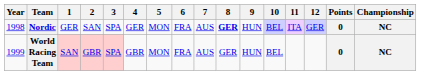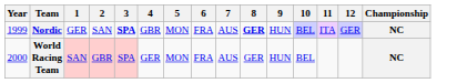 <table class="wikitable" style="text-align:center; font-size:90%">
 <tr>
 <th>Year</th>
 <th>Team</th>
 <th>1</th>
 <th>2</th>
 <th>3</th>
 <th>4</th>
 <th>5</th>
 <th>6</th>
 <th>7</th>
 <th>8</th>
 <th>9</th>
 <th>10</th>
 <th>11</th>
 <th>12</th>
-<th>Points</th>
 <th>Championship</th>
 </tr>
 <tr>
-<td><a href='#'>1998</a></td>
+<td><a href='#'>1999</a></td>
 <th><a href='#'>Nordic</a></th>
 <td><a href='#'>GER</a></td>
 <td><a href='#'>SAN</a></td>
-<td><a href='#'>SPA</a></td>
-<td><a href='#'>GER</a></td>
+<td><strong><a href='#'>SPA</a></strong></td>
+<td><a href='#'>GBR</a></td>
 <td><a href='#'>MON</a></td>
 <td><a href='#'>FRA</a></td>
 <td><a href='#'>AUS</a></td>
 <td><strong><a href='#'>GER</a></strong></td>
 <td><a href='#'>HUN</a></td>
 <td style="background:#CFCFFF;"><a href='#'>BEL</a><br></td>
 <td style="background:#EFCFFF;"><a href='#'>ITA</a><br></td>
 <td style="background:#CFCFFF;"><a href='#'>GER</a><br></td>
-<th>0</th>
 <th>NC</th>
 </tr>
 <tr>
-<td><a href='#'>1999</a></td>
+<td><a href='#'>2000</a></td>
 <th>World Racing Team</th>
 <td style="background:#FFCFCF;"><a href='#'>SAN</a><br></td>
 <td style="background:#FFCFCF;"><a href='#'>GBR</a><br></td>
 <td style="background:#FFCFCF;"><a href='#'>SPA</a><br></td>
-<td><a href='#'>GBR</a></td>
+<td><a href='#'>GER</a></td>
 <td><a href='#'>MON</a></td>
 <td><a href='#'>FRA</a></td>
 <td><a href='#'>AUS</a></td>
 <td><a href='#'>GER</a></td>
 <td><a href='#'>HUN</a></td>
 <td><a href='#'>BEL</a></td>
 <td></td>
 <td></td>
-<th>0</th>
 <th>NC</th>
 </tr>
 </table>
